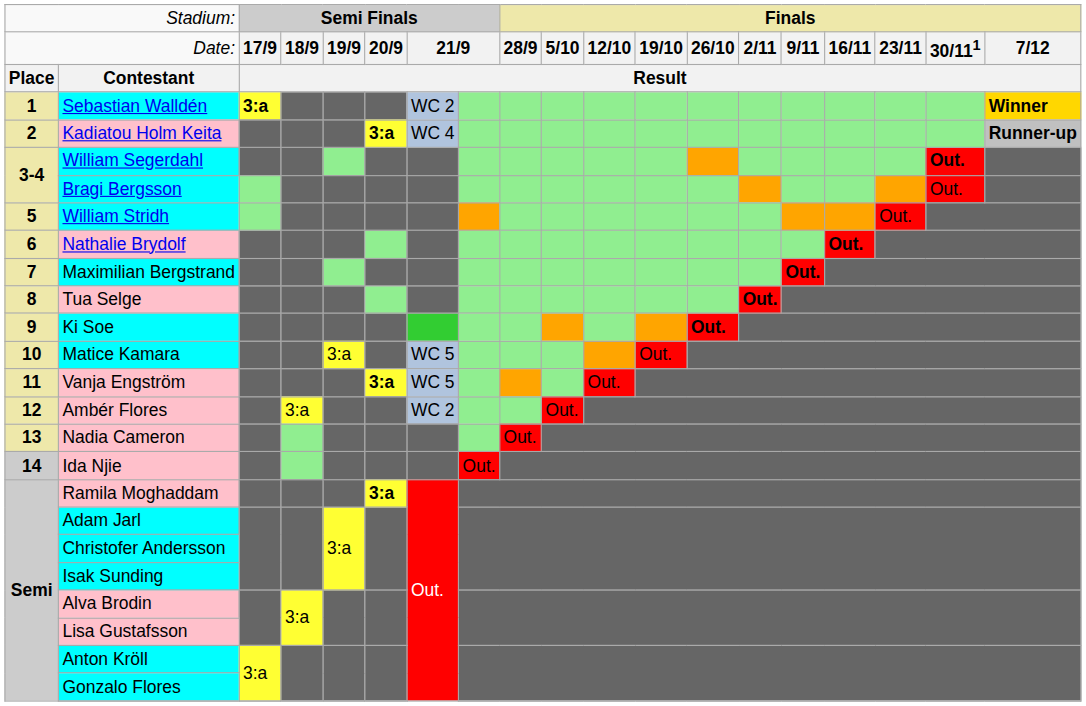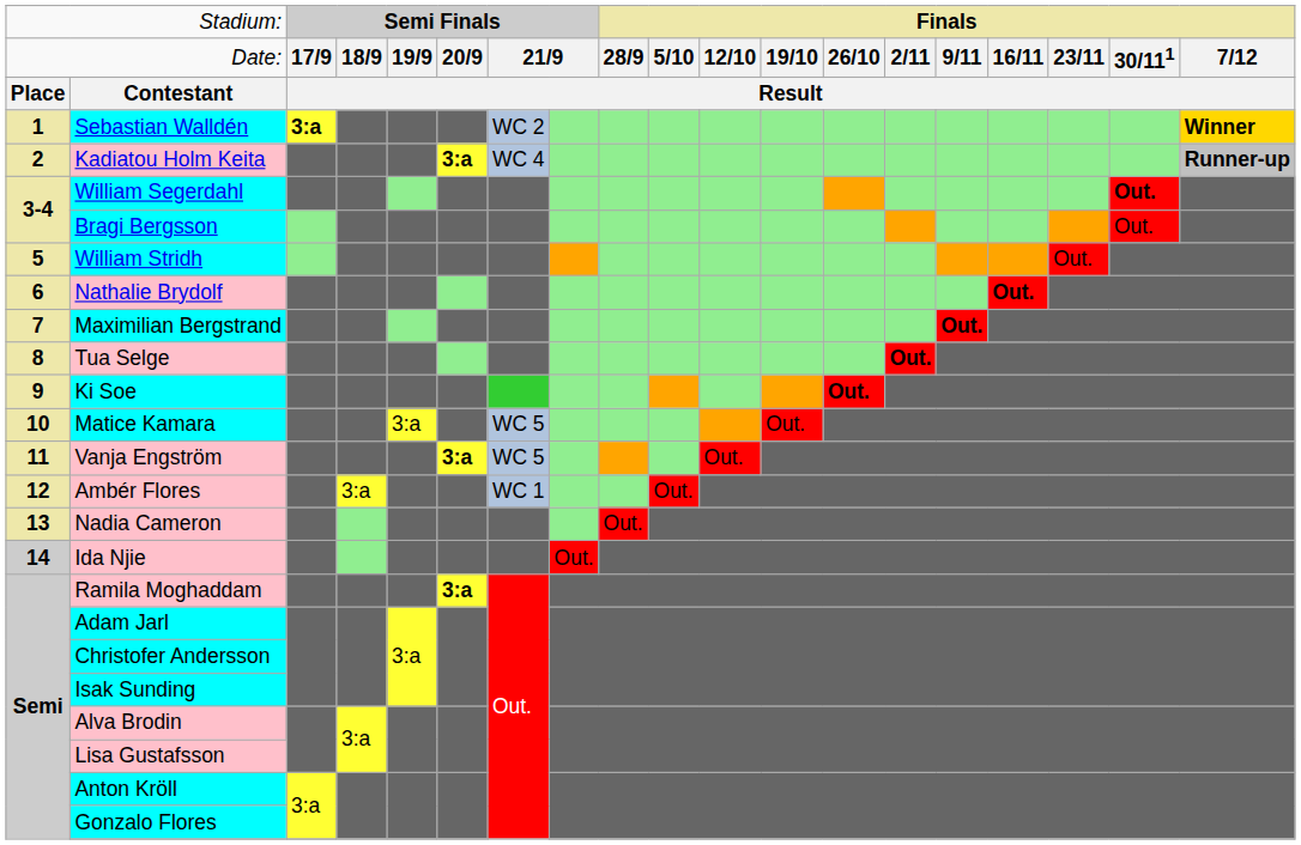 <table class="wikitable" align="center" style="margin:1em auto;">
 <tr>
 <td colspan="2" align="right"><em>Stadium:</em></td>
 <td align="Center" bgcolor="#cccccc" colspan="6"><strong>Semi Finals</strong></td>
 <td colspan="12" bgcolor="palegoldenrod" align="Center"><strong>Finals</strong></td>
 </tr>
 <tr>
 <td colspan="2" align="right"><em>Date:</em></td>
 <th>17/9</th>
 <th>18/9</th>
 <th>19/9</th>
 <th>20/9</th>
 <th colspan=2>21/9</th>
 <th>28/9</th>
 <th>5/10</th>
 <th>12/10</th>
 <th>19/10</th>
 <th>26/10</th>
 <th>2/11</th>
 <th>9/11</th>
 <th>16/11</th>
 <th>23/11</th>
 <th>30/11<sup>1</sup></th>
 <th>7/12</th>
 </tr>
 <tr>
 <th>Place</th>
 <th>Contestant</th>
 <th colspan="19" align="center">Result</th>
 </tr>
 <tr>
 <td align="center" style="background:palegoldenrod;"><strong>1</strong></td>
 <td style="background:cyan;"><a href='#'>Sebastian Walldén</a></td>
 <td bgcolor="#ffff33"><strong>3:a</strong></td>
 <td bgcolor="#666666"></td>
 <td bgcolor="#666666"></td>
 <td bgcolor="#666666"></td>
 <td style="background:lightsteelblue;">WC 2</td>
 <td style="background:lightgreen;"></td>
 <td style="background:lightgreen;"></td>
 <td style="background:lightgreen;"></td>
 <td style="background:lightgreen;"></td>
 <td style="background:lightgreen;"></td>
 <td style="background:lightgreen;"></td>
 <td style="background:lightgreen;"></td>
 <td style="background:lightgreen;"></td>
 <td style="background:lightgreen;"></td>
 <td style="background:lightgreen;"></td>
 <td style="background:lightgreen;"></td>
 <td style="background:Gold;"><strong>Winner</strong></td>
 </tr>
 <tr>
 <td align="center" style="background:palegoldenrod;"><strong>2</strong></td>
 <td style="background:pink;"><a href='#'>Kadiatou Holm Keita</a></td>
 <td bgcolor="#666666"></td>
 <td bgcolor="#666666"></td>
 <td bgcolor="#666666"></td>
 <td bgcolor="#ffff33"><strong>3:a</strong></td>
 <td style="background:lightsteelblue;">WC 4</td>
 <td style="background:lightgreen;"></td>
 <td style="background:lightgreen;"></td>
 <td style="background:lightgreen;"></td>
 <td style="background:lightgreen;"></td>
 <td style="background:lightgreen;"></td>
 <td style="background:lightgreen;"></td>
 <td style="background:lightgreen;"></td>
 <td style="background:lightgreen;"></td>
 <td style="background:lightgreen;"></td>
 <td style="background:lightgreen;"></td>
 <td style="background:lightgreen;"></td>
 <td style="background:silver;"><strong>Runner-up</strong></td>
 </tr>
 <tr>
 <td rowspan=2 align="center" style="background:palegoldenrod;"><strong>3-4</strong></td>
 <td style="background:cyan;"><a href='#'>William Segerdahl</a></td>
 <td bgcolor="#666666"></td>
 <td bgcolor="#666666"></td>
 <td style="background:lightgreen;"></td>
 <td bgcolor="#666666"></td>
 <td bgcolor="#666666"></td>
 <td style="background:lightgreen;"></td>
 <td style="background:lightgreen;"></td>
 <td style="background:lightgreen;"></td>
 <td style="background:lightgreen;"></td>
 <td style="background:lightgreen;"></td>
 <td style="background:orange;"></td>
 <td style="background:lightgreen;"></td>
 <td style="background:lightgreen;"></td>
 <td style="background:lightgreen;"></td>
 <td style="background:lightgreen;"></td>
 <td style="background:red;"><strong><span>Out.</span></strong></td>
 <td bgcolor="#666666" colspan="13"></td>
 </tr>
 <tr>
 <td style="background:cyan;"><a href='#'>Bragi Bergsson</a></td>
 <td style="background:lightgreen;"></td>
 <td bgcolor="#666666"></td>
 <td bgcolor="#666666"></td>
 <td bgcolor="#666666"></td>
 <td bgcolor="#666666"></td>
 <td style="background:lightgreen;"></td>
 <td style="background:lightgreen;"></td>
 <td style="background:lightgreen;"></td>
 <td style="background:lightgreen;"></td>
 <td style="background:lightgreen;"></td>
 <td style="background:lightgreen;"></td>
 <td style="background:orange;"></td>
 <td style="background:lightgreen;"></td>
 <td style="background:lightgreen;"></td>
 <td style="background:orange;"></td>
 <td style="background:red;"><span>Out.</span></td>
 <td bgcolor="#666666" colspan="14"></td>
 </tr>
 <tr>
 <td align="center" style="background:palegoldenrod;"><strong>5</strong></td>
 <td style="background:cyan;"><a href='#'>William Stridh</a></td>
 <td style="background:lightgreen;"></td>
 <td bgcolor="#666666"></td>
 <td bgcolor="#666666"></td>
 <td bgcolor="#666666"></td>
 <td bgcolor="#666666"></td>
 <td style="background:orange;"></td>
 <td style="background:lightgreen;"></td>
 <td style="background:lightgreen;"></td>
 <td style="background:lightgreen;"></td>
 <td style="background:lightgreen;"></td>
 <td style="background:lightgreen;"></td>
 <td style="background:lightgreen;"></td>
 <td style="background:orange;"></td>
 <td style="background:orange;"></td>
 <td style="background:red;"><span>Out.</span></td>
 <td bgcolor="#666666" colspan="13"></td>
 </tr>
 <tr>
 <td align="center" style="background:palegoldenrod;"><strong>6</strong></td>
 <td style="background:pink;"><a href='#'>Nathalie Brydolf</a></td>
 <td bgcolor="#666666"></td>
 <td bgcolor="#666666"></td>
 <td bgcolor="#666666"></td>
 <td style="background:lightgreen;"></td>
 <td bgcolor="#666666"></td>
 <td style="background:lightgreen;"></td>
 <td style="background:lightgreen;"></td>
 <td style="background:lightgreen;"></td>
 <td style="background:lightgreen;"></td>
 <td style="background:lightgreen;"></td>
 <td style="background:lightgreen;"></td>
 <td style="background:lightgreen;"></td>
 <td style="background:lightgreen;"></td>
 <td style="background:red;"><strong><span>Out.</span></strong></td>
 <td bgcolor="#666666" colspan="14"></td>
 </tr>
 <tr>
 <td align="center" style="background:palegoldenrod;"><strong>7</strong></td>
 <td style="background:cyan;">Maximilian Bergstrand</td>
 <td bgcolor="#666666"></td>
 <td bgcolor="#666666"></td>
 <td style="background:lightgreen;"></td>
 <td bgcolor="#666666"></td>
 <td bgcolor="#666666"></td>
 <td style="background:lightgreen;"></td>
 <td style="background:lightgreen;"></td>
 <td style="background:lightgreen;"></td>
 <td style="background:lightgreen;"></td>
 <td style="background:lightgreen;"></td>
 <td style="background:lightgreen;"></td>
 <td style="background:lightgreen;"></td>
 <td style="background:red;"><strong><span>Out.</span></strong></td>
 <td bgcolor="#666666" colspan="13"></td>
 </tr>
 <tr>
 <td align="center" style="background:palegoldenrod;"><strong>8</strong></td>
 <td style="background:pink;">Tua Selge</td>
 <td bgcolor="#666666"></td>
 <td bgcolor="#666666"></td>
 <td bgcolor="#666666"></td>
 <td style="background:lightgreen;"></td>
 <td bgcolor="#666666"></td>
 <td style="background:lightgreen;"></td>
 <td style="background:lightgreen;"></td>
 <td style="background:lightgreen;"></td>
 <td style="background:lightgreen;"></td>
 <td style="background:lightgreen;"></td>
 <td style="background:lightgreen;"></td>
 <td style="background:red;"><strong><span>Out.</span></strong></td>
 <td bgcolor="#666666" colspan="13"></td>
 </tr>
 <tr>
 <td align="center" style="background:palegoldenrod;"><strong>9</strong></td>
 <td style="background:cyan;">Ki Soe</td>
 <td bgcolor="#666666"></td>
 <td bgcolor="#666666"></td>
 <td bgcolor="#666666"></td>
 <td bgcolor="#666666"></td>
 <td bgcolor="limegreen"></td>
 <td style="background:lightgreen;"></td>
 <td style="background:lightgreen;"></td>
 <td style="background:orange;"></td>
 <td style="background:lightgreen;"></td>
 <td style="background:orange;"></td>
 <td style="background:red;"><strong><span>Out.</span></strong></td>
 <td bgcolor="#666666" colspan="13"></td>
 </tr>
 <tr>
 <td align="center" style="background:palegoldenrod;"><strong>10</strong></td>
 <td style="background:cyan;">Matice Kamara</td>
 <td bgcolor="#666666"></td>
 <td bgcolor="#666666"></td>
 <td bgcolor="#ffff33">3:a</td>
 <td bgcolor="#666666"></td>
 <td style="background:lightsteelblue;">WC 5</td>
 <td style="background:lightgreen;"></td>
 <td style="background:lightgreen;"></td>
 <td style="background:lightgreen;"></td>
 <td style="background:orange;"></td>
 <td style="background:red;"><span>Out.</span></td>
 <td bgcolor="#666666" colspan="9"></td>
 </tr>
 <tr>
 <td align="center" style="background:palegoldenrod;"><strong>11</strong></td>
 <td style="background:pink;">Vanja Engström</td>
 <td bgcolor="#666666"></td>
 <td bgcolor="#666666"></td>
 <td bgcolor="#666666"></td>
 <td bgcolor="#ffff33"><strong>3:a</strong></td>
 <td style="background:lightsteelblue;">WC 5</td>
 <td style="background:lightgreen;"></td>
 <td style="background:orange;"></td>
 <td style="background:lightgreen;"></td>
 <td style="background:red;"><span>Out.</span></td>
 <td bgcolor="#666666" colspan="10"></td>
 </tr>
 <tr>
 <td align="center" style="background:palegoldenrod;"><strong>12</strong></td>
 <td style="background:pink;">Ambér Flores</td>
 <td bgcolor="#666666"></td>
 <td bgcolor="#ffff33">3:a</td>
 <td bgcolor="#666666"></td>
 <td bgcolor="#666666"></td>
-<td style="background:lightsteelblue;">WC 2</td>
+<td style="background:lightsteelblue;">WC 1</td>
 <td style="background:lightgreen;"></td>
 <td style="background:lightgreen;"></td>
 <td style="background:red;"><span>Out.</span></td>
 <td bgcolor="#666666" colspan="11"></td>
 </tr>
 <tr>
 <td align="center" bgcolor="palegoldenrod"><strong>13</strong></td>
 <td style="background:pink;">Nadia Cameron</td>
 <td bgcolor="#666666"></td>
 <td style="background:lightgreen;"></td>
 <td bgcolor="#666666"></td>
 <td bgcolor="#666666"></td>
 <td bgcolor="#666666"></td>
 <td style="background:lightgreen;"></td>
 <td style="background:red;"><span>Out.</span></td>
 <td bgcolor="#666666" colspan="12"></td>
 </tr>
 <tr>
 <td align="center" bgcolor="#cccccc"><strong>14</strong></td>
 <td style="background:pink;">Ida Njie</td>
 <td bgcolor="#666666"></td>
 <td bgcolor="lightgreen"></td>
 <td bgcolor="#666666"></td>
 <td bgcolor="#666666"></td>
 <td bgcolor="#666666"></td>
 <td style="background:red;"><span>Out.</span></td>
 <td bgcolor="#666666" colspan="13"></td>
 </tr>
 <tr>
 <td align="center" bgcolor="#cccccc" rowspan="10"><strong>Semi</strong></td>
 <td bgcolor="pink">Ramila Moghaddam</td>
 <td bgcolor="#666666" rowspan="1"></td>
 <td bgcolor="#666666" rowspan="1"></td>
 <td bgcolor="#666666" rowspan="1"></td>
 <td bgcolor="#ffff33" rowspan="1"><strong>3:a</strong></td>
 <td style="background:red; color:white;" rowspan=10>Out.</td>
 <td bgcolor="#666666" rowspan="1" colspan="12"></td>
 </tr>
 <tr>
 <td bgcolor="cyan">Adam Jarl</td>
 <td bgcolor="#666666" rowspan="3"></td>
 <td bgcolor="#666666" rowspan="3"></td>
 <td bgcolor="#ffff33" rowspan="3">3:a</td>
 <td bgcolor="#666666" rowspan="3"></td>
 <td bgcolor="#666666" rowspan="3" colspan="12"></td>
 </tr>
 <tr>
 <td bgcolor="cyan">Christofer Andersson</td>
 </tr>
 <tr>
 <td bgcolor="cyan">Isak Sunding</td>
 </tr>
 <tr>
 <td bgcolor="pink">Alva Brodin</td>
 <td bgcolor="#666666" rowspan="2"></td>
 <td bgcolor="#ffff33" rowspan="2">3:a</td>
 <td bgcolor="#666666" rowspan="2"></td>
 <td bgcolor="#666666" rowspan="2"></td>
 <td bgcolor="#666666" rowspan="2" colspan="12"></td>
 </tr>
 <tr>
 <td bgcolor="pink">Lisa Gustafsson</td>
 </tr>
 <tr>
 <td bgcolor="cyan">Anton Kröll</td>
 <td bgcolor="#ffff33" rowspan="2">3:a</td>
 <td bgcolor="#666666" rowspan="2"></td>
 <td bgcolor="#666666" rowspan="2"></td>
 <td bgcolor="#666666" rowspan="2"></td>
 <td bgcolor="#666666" rowspan="2" colspan="12"></td>
 </tr>
 <tr>
 <td bgcolor="cyan">Gonzalo Flores</td>
 </tr>
 <tr>
 </tr>
 </table>
